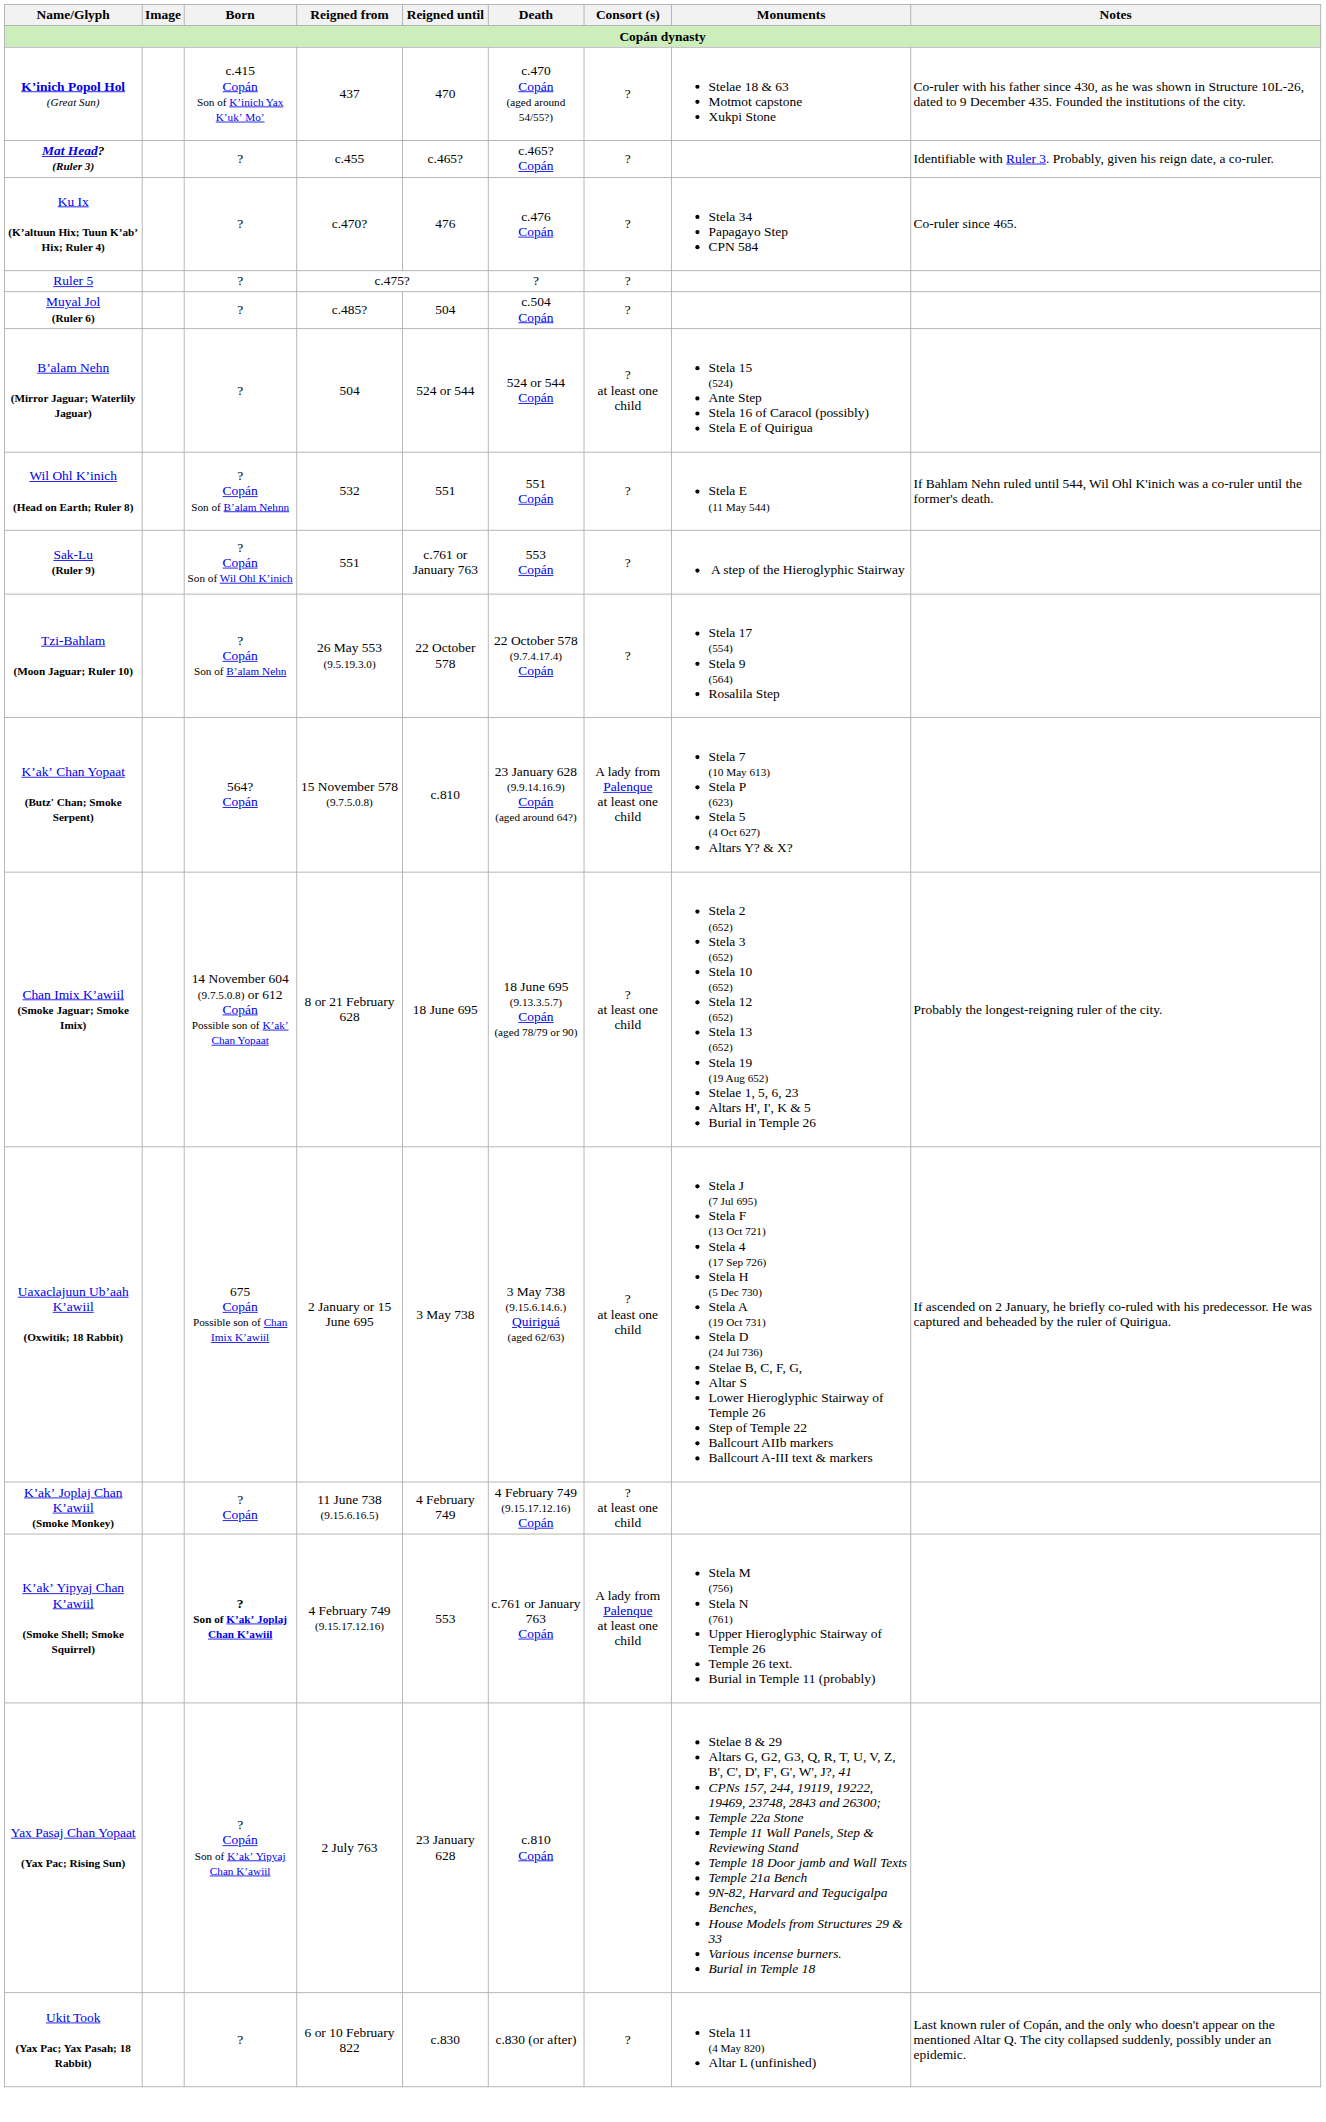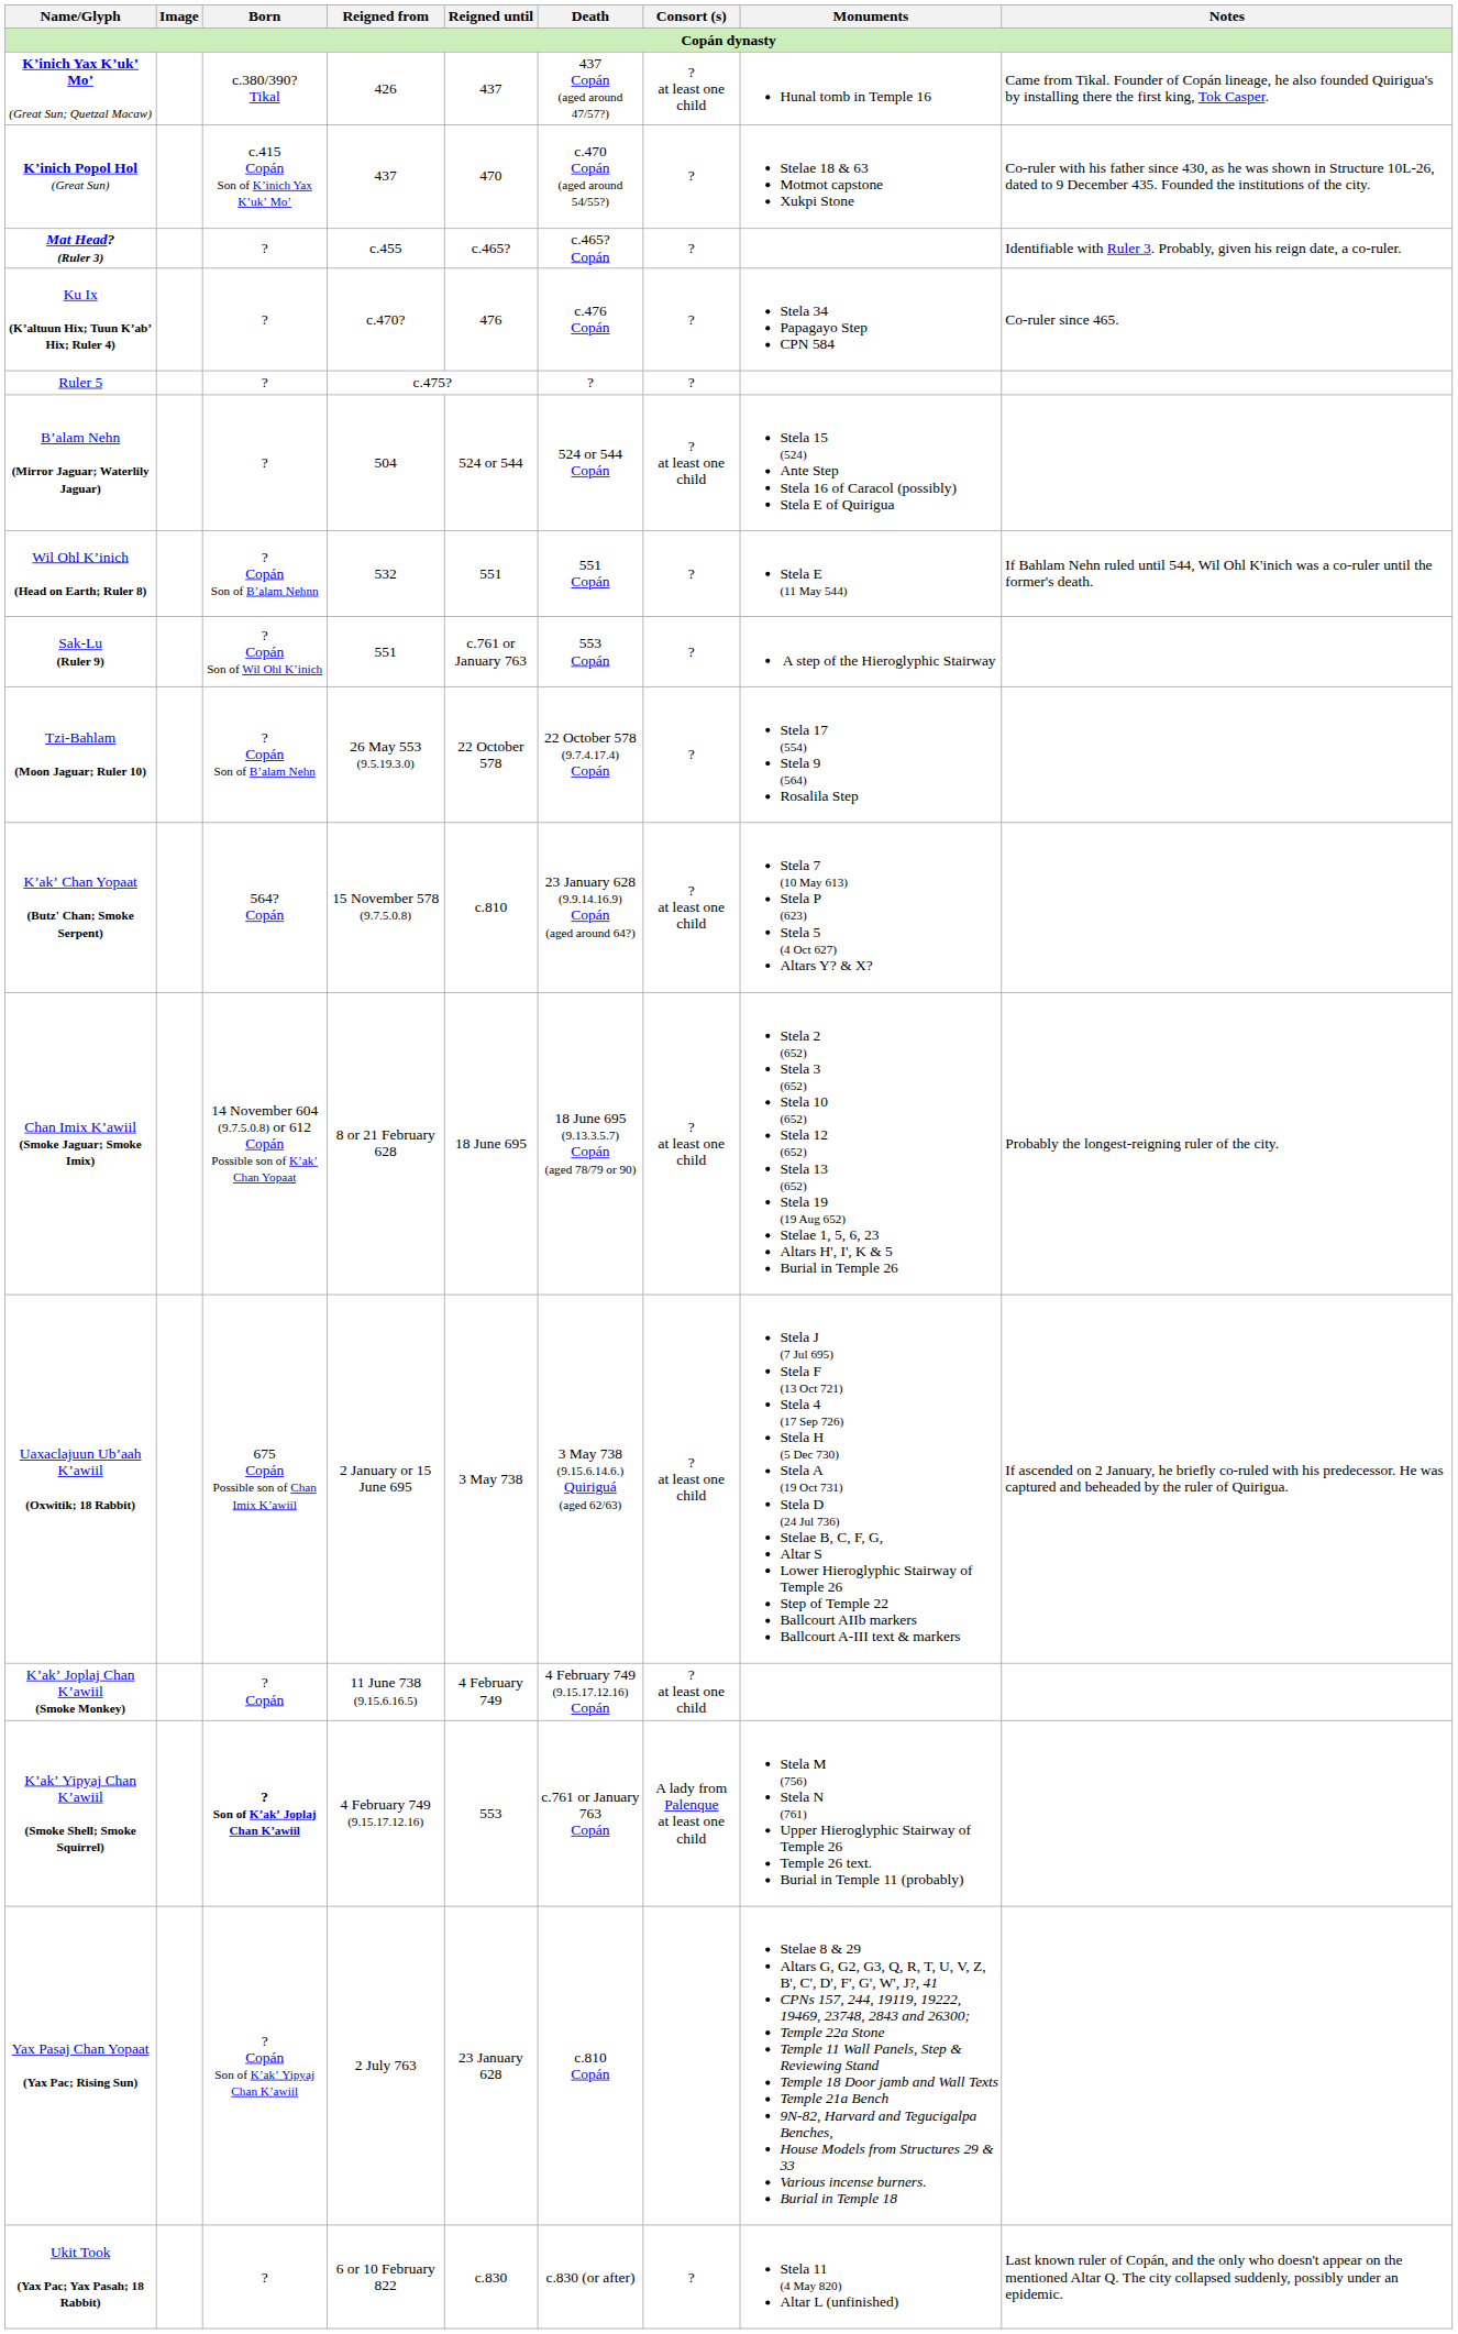 <table class="wikitable">
 <tr>
 <th>Name/Glyph</th>
 <th>Image</th>
 <th>Born</th>
 <th>Reigned from</th>
 <th>Reigned until</th>
 <th>Death</th>
 <th>Consort (s)</th>
 <th>Monuments</th>
 <th>Notes</th>
 </tr>
 <tr bgcolor=#ceb>
 <td align="center" colspan="9"><strong>Copán dynasty</strong></td>
+</tr>
+<tr bgcolor=#fff>
+<td align="center"><strong><a href='#'>Kʼinich Yax Kʼukʼ Moʼ</a></strong><br><br><small><em>(Great Sun; Quetzal Macaw)</em></small></td>
+<td align="center"></td>
+<td align="center">c.380/390?<br><a href='#'>Tikal</a></td>
+<td align="center">426</td>
+<td align="center">437</td>
+<td align="center">437<br><a href='#'>Copán</a><br><small>(aged around 47/57?)</small></td>
+<td align="center">?<br>at least one child</td>
+<td><br><ul><li>Hunal tomb in Temple 16</li></ul></td>
+<td>Came from Tikal. Founder of Copán lineage, he also founded Quirigua's by installing there the first king, <a href='#'>Tok Casper</a>.</td>
 </tr>
 <tr bgcolor=#fff>
 <td align="center"><strong><a href='#'>Kʼinich Popol Hol</a></strong><br><small><em>(Great Sun)</em></small></td>
 <td align="center"></td>
 <td align="center">c.415<br><a href='#'>Copán</a><br><small>Son of <a href='#'>Kʼinich Yax Kʼukʼ Moʼ</a></small></td>
 <td align="center">437</td>
 <td align="center">470</td>
 <td align="center">c.470<br><a href='#'>Copán</a><br><small>(aged around 54/55?)</small></td>
 <td align="center">?</td>
 <td><br><ul><li>Stelae 18 & 63</li><li>Motmot capstone</li><li>Xukpi Stone</li></ul></td>
 <td>Co-ruler with his father since 430, as he was shown in Structure 10L-26, dated to 9 December 435. Founded the institutions of the city.</td>
 </tr>
 <tr bgcolor=#fff>
 <td align="center"><strong> <em><a href='#'>Mat Head</a><strong><em>?<br><small></em>(Ruler 3)<em></small></td>
 <td align="center"></td>
 <td align="center">?</td>
 <td align="center">c.455</td>
 <td align="center">c.465?</td>
 <td align="center">c.465?<br><a href='#'>Copán</a></td>
 <td align="center">?</td>
 <td></td>
 <td>Identifiable with <a href='#'>Ruler 3</a>. Probably, given his reign date, a co-ruler.</td>
 </tr>
 <tr bgcolor=#fff>
 <td align="center"></strong><a href='#'>Ku Ix</a><strong><br><br><small></em>(Kʼaltuun Hix; Tuun Kʼabʼ Hix; Ruler 4)<em></small></td>
 <td align="center"></td>
 <td align="center">?</td>
 <td align="center">c.470?</td>
 <td align="center">476</td>
 <td align="center">c.476<br><a href='#'>Copán</a></td>
 <td align="center">?</td>
 <td><br><ul><li>Stela 34</li><li>Papagayo Step</li><li>CPN 584</li></ul></td>
 <td>Co-ruler since 465.</td>
 </tr>
 <tr bgcolor=#fff>
 <td align="center"></em><a href='#'>Ruler 5</a><em></td>
 <td align="center"></td>
 <td align="center">?</td>
 <td align="center" colspan="2">c.475?</td>
 <td align="center">?</td>
-<td align="center">?</td>
-<td></td>
-<td></td>
-</tr>
-<tr bgcolor=#fff>
-<td align="center"></strong><a href='#'>Muyal Jol</a><strong><br><small></em>(Ruler 6)<em></small></td>
-<td align="center"></td>
-<td align="center">?</td>
-<td align="center">c.485?</td>
-<td align="center">504</td>
-<td align="center">c.504<br><a href='#'>Copán</a></td>
 <td align="center">?</td>
 <td></td>
 <td></td>
 </tr>
 <tr bgcolor=#fff>
 <td align="center"></strong><a href='#'>Bʼalam Nehn</a><strong><br><br><small></em>(Mirror Jaguar; Waterlily Jaguar)<em></small></td>
 <td align="center"></td>
 <td align="center">?</td>
 <td align="center">504</td>
 <td align="center">524 or 544</td>
 <td align="center">524 or 544<br><a href='#'>Copán</a></td>
 <td align="center">?<br>at least one child</td>
 <td><br><ul><li>Stela 15<br><small>(524)</small></li><li>Ante Step</li><li>Stela 16 of Caracol (possibly)</li><li>Stela E of Quirigua</li></ul></td>
 <td></td>
 </tr>
 <tr bgcolor=#fff>
 <td align="center"></strong><a href='#'>Wil Ohl Kʼinich</a><strong><br><br><small></em>(Head on Earth; Ruler 8)<em></small></td>
 <td align="center"></td>
 <td align="center">?<br><a href='#'>Copán</a><br><small>Son of <a href='#'>Bʼalam Nehnn</a></small></td>
 <td align="center">532</td>
 <td align="center">551</td>
 <td align="center">551<br><a href='#'>Copán</a></td>
 <td align="center">?</td>
 <td><br><ul><li>Stela E<br><small>(11 May 544)</small></li></ul></td>
 <td>If Bahlam Nehn ruled until 544, Wil Ohl K'inich was a co-ruler until the former's death.</td>
 </tr>
 <tr bgcolor=#fff>
 <td align="center"></strong><a href='#'>Sak-Lu</a><strong><br><small></em>(Ruler 9)<em></small></td>
 <td align="center"></td>
 <td align="center">?<br><a href='#'>Copán</a><br><small>Son of <a href='#'>Wil Ohl Kʼinich</a></small></td>
 <td align="center">551</td>
 <td align="center">c.761 or January 763</td>
 <td align="center">553<br><a href='#'>Copán</a></td>
 <td align="center">?</td>
 <td align="center"><br><ul><li>A step of the Hieroglyphic Stairway</li></ul></td>
 <td></td>
 </tr>
 <tr bgcolor=#fff>
 <td align="center"></strong><a href='#'>Tzi-Bahlam</a><strong><br><br><small></em>(Moon Jaguar; Ruler 10)<em></small></td>
 <td align="center"></td>
 <td align="center">?<br><a href='#'>Copán</a><br><small>Son of <a href='#'>Bʼalam Nehn</a></small></td>
 <td align="center">26 May 553<br><small>(9.5.19.3.0)</small></td>
 <td align="center">22 October 578</td>
 <td align="center">22 October 578<br><small>(9.7.4.17.4)</small><br><a href='#'>Copán</a></td>
 <td align="center">?</td>
 <td><br><ul><li>Stela 17<br><small>(554)</small></li><li>Stela 9<br><small>(564)</small></li><li>Rosalila Step</li></ul></td>
 <td></td>
 </tr>
 <tr bgcolor=#fff>
 <td align="center"></strong><a href='#'>Kʼakʼ Chan Yopaat</a><strong><br><br><small></em>(Butz' Chan; Smoke Serpent)<em></small></td>
 <td align="center"></td>
 <td align="center">564?<br><a href='#'>Copán</a></td>
 <td align="center">15 November 578<br><small>(9.7.5.0.8)</small></td>
 <td align="center">c.810</td>
 <td align="center">23 January 628<br><small>(9.9.14.16.9)</small><br><a href='#'>Copán</a><br><small>(aged around 64?)</small></td>
-<td align="center">A lady from <a href='#'>Palenque</a><br>at least one child</td>
+<td align="center">?<br>at least one child</td>
 <td><br><ul><li>Stela 7<br><small>(10 May 613)</small></li><li>Stela P<br><small>(623)</small></li><li>Stela 5<br><small>(4 Oct 627)</small></li><li>Altars Y? & X?</li></ul></td>
 <td></td>
 </tr>
 <tr bgcolor=#fff>
 <td align="center"></strong><a href='#'>Chan Imix Kʼawiil</a><strong><br><small></em>(Smoke Jaguar; Smoke Imix)<em></small></td>
 <td align="center"></td>
 <td align="center">14 November 604<br><small>(9.7.5.0.8)</small> or 612<br><a href='#'>Copán</a><br><small>Possible son of <a href='#'>Kʼakʼ Chan Yopaat</a></small></td>
 <td align="center">8 or 21 February 628</td>
 <td align="center">18 June 695</td>
 <td align="center">18 June 695<br><small>(9.13.3.5.7)</small><br><a href='#'>Copán</a><br><small>(aged 78/79 or 90)</small></td>
 <td align="center">?<br>at least one child</td>
 <td><br><ul><li>Stela 2<br><small>(652)</small></li><li>Stela 3<br><small>(652)</small></li><li>Stela 10<br><small>(652)</small></li><li>Stela 12<br><small>(652)</small></li><li>Stela 13<br><small>(652)</small></li><li>Stela 19<br><small>(19 Aug 652)</small></li><li>Stelae 1, 5, 6, 23</li><li>Altars H', I', K & 5</li><li>Burial in Temple 26</li></ul></td>
 <td>Probably the longest-reigning ruler of the city.</td>
 </tr>
 <tr bgcolor=#fff>
 <td align="center"></strong><a href='#'>Uaxaclajuun Ubʼaah Kʼawiil</a><strong><br><br><small></em>(Oxwitik; 18 Rabbit)<em></small></td>
 <td align="center"></td>
 <td align="center">675<br><a href='#'>Copán</a><br><small>Possible son of <a href='#'>Chan Imix Kʼawiil</a></small></td>
 <td align="center">2 January or 15 June 695</td>
 <td align="center">3 May 738</td>
 <td align="center">3 May 738<br><small>(9.15.6.14.6.)</small><br><a href='#'>Quiriguá</a><br><small>(aged 62/63)</small></td>
 <td align="center">?<br>at least one child</td>
 <td><br><ul><li>Stela J<br><small>(7 Jul 695)</small></li><li>Stela F<br><small>(13 Oct 721)</small></li><li>Stela 4<br><small>(17 Sep 726)</small></li><li>Stela H<br><small>(5 Dec 730)</small></li><li>Stela A<br><small>(19 Oct 731)</small></li><li>Stela D<br><small>(24 Jul 736)</small></li><li>Stelae B, C, F, G,</li><li>Altar S</li><li>Lower Hieroglyphic Stairway of Temple 26</li><li>Step of Temple 22</li><li>Ballcourt AIIb markers</li><li>Ballcourt A-III text & markers</li></ul></td>
 <td>If ascended on 2 January, he briefly co-ruled with his predecessor. He was captured and beheaded by the ruler of Quirigua.</td>
 </tr>
 <tr bgcolor=#fff>
 <td align="center"></strong><a href='#'>Kʼakʼ Joplaj Chan Kʼawiil</a><strong><br><small></em>(Smoke Monkey)<em></small></td>
 <td align="center"></td>
 <td align="center">?<br><a href='#'>Copán</a><br><small></small></td>
 <td align="center">11 June 738<br><small>(9.15.6.16.5)</small></td>
 <td align="center">4 February 749</td>
 <td align="center">4 February 749<br><small>(9.15.17.12.16)</small><br><a href='#'>Copán</a></td>
 <td align="center">?<br>at least one child</td>
 <td align="center"></td>
 <td></td>
 </tr>
 <tr bgcolor=#fff>
 <td align="center"></strong><a href='#'>Kʼakʼ Yipyaj Chan Kʼawiil</a><strong><br><br><small></em>(Smoke Shell; Smoke Squirrel)<em></small></td>
 <td align="center"></td>
 <td align="center"><strong>?<br><small>Son of <a href='#'>Kʼakʼ Joplaj Chan Kʼawiil</a></small></strong></td>
 <td align="center">4 February 749<br><small>(9.15.17.12.16)</small></td>
 <td align="center">553</td>
 <td align="center">c.761 or  January 763<br><a href='#'>Copán</a></td>
 <td align="center">A lady from <a href='#'>Palenque</a><br>at least one child</td>
 <td><br><ul><li>Stela M<br><small>(756)</small></li><li>Stela N<br><small>(761)</small></li><li>Upper Hieroglyphic Stairway of Temple 26</li><li>Temple 26 text.</li><li>Burial in Temple 11 (probably)</li></ul></td>
 <td></td>
 </tr>
 <tr bgcolor=#fff>
 <td align="center"></strong><a href='#'>Yax Pasaj Chan Yopaat</a><strong><br><br><small></em>(Yax Pac; Rising Sun)<em></small></td>
 <td align="center"></td>
 <td align="center">?<br><a href='#'>Copán</a><br><small>Son of <a href='#'>Kʼakʼ Yipyaj Chan Kʼawiil</a></small></td>
 <td align="center">2 July 763</td>
 <td align="center">23 January 628</td>
 <td align="center">c.810<br><a href='#'>Copán</a></td>
 <td align="center"></td>
 <td><br><ul><li>Stelae 8 & 29</li><li>Altars G, G2, G3, Q, R, T, U, V, Z, B', C', D', F', G', W', J</em>?<em>, 41</li><li>CPNs 157, 244, 19119, 19222, 19469, 23748, 2843 and 26300;</li><li>Temple 22a Stone</li><li>Temple 11 Wall Panels, Step & Reviewing Stand</li><li>Temple 18 Door jamb and Wall Texts</li><li>Temple 21a Bench</li><li>9N-82, Harvard and Tegucigalpa Benches,</li><li>House Models from Structures 29 & 33</li><li>Various incense burners.</li><li>Burial in Temple 18</li></ul></td>
 <td></td>
 </tr>
 <tr bgcolor=#fff>
 <td align="center"></strong><a href='#'>Ukit Took</a><strong><br><br><small></em>(Yax Pac; Yax Pasah; 18 Rabbit)<em></small></td>
 <td align="center"></td>
 <td align="center">?</td>
 <td align="center">6 or 10 February 822</td>
 <td align="center">c.830</td>
 <td align="center">c.830 (or after)</td>
 <td align="center">?</td>
 <td><br><ul><li>Stela 11<br><small>(4 May 820)</small></li><li>Altar L (unfinished)</li></ul></td>
 <td>Last known ruler of Copán, and the only who doesn't appear on the mentioned Altar Q. The city collapsed suddenly, possibly under an epidemic.</td>
 </tr>
 </table>
